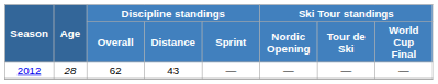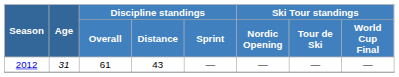 <table class="wikitable" style="font-size:95%; text-align:center; border:grey solid 1px; border-collapse:collapse; background:#ffffff;">
 <tr>
 <th style="background-color:#369; color:white; width:60px;" rowspan="2"> Season </th>
 <th style="background-color:#369; color:white; width:40px;" rowspan="2"> Age </th>
 <th style="background-color:#4180be; color:white;" colspan="3">Discipline standings</th>
 <th style="background-color:#4180be; color:white;" colspan="3">Ski Tour standings</th>
 </tr>
 <tr>
 <th style="background-color:#4180be; color:white; width:75px;">Overall</th>
 <th style="background-color:#4180be; color:white; width:75px;">Distance</th>
 <th style="background-color:#4180be; color:white; width:75px;">Sprint</th>
 <th style="background-color:#4180be; color:white; width:75px;">Nordic<br>Opening</th>
 <th style="background-color:#4180be; color:white; width:75px;">Tour de<br>Ski</th>
 <th style="background-color:#4180be; color:white; width:75px;">World Cup<br>Final</th>
 </tr>
 <tr>
 <td><a href='#'>2012</a></td>
-<td><em>28</em></td>
-<td>62</td>
+<td><em>31</em></td>
+<td>61</td>
 <td>43</td>
 <td>—</td>
 <td>—</td>
 <td>—</td>
 <td>—</td>
 </tr>
 <tr>
 </tr>
 </table>
